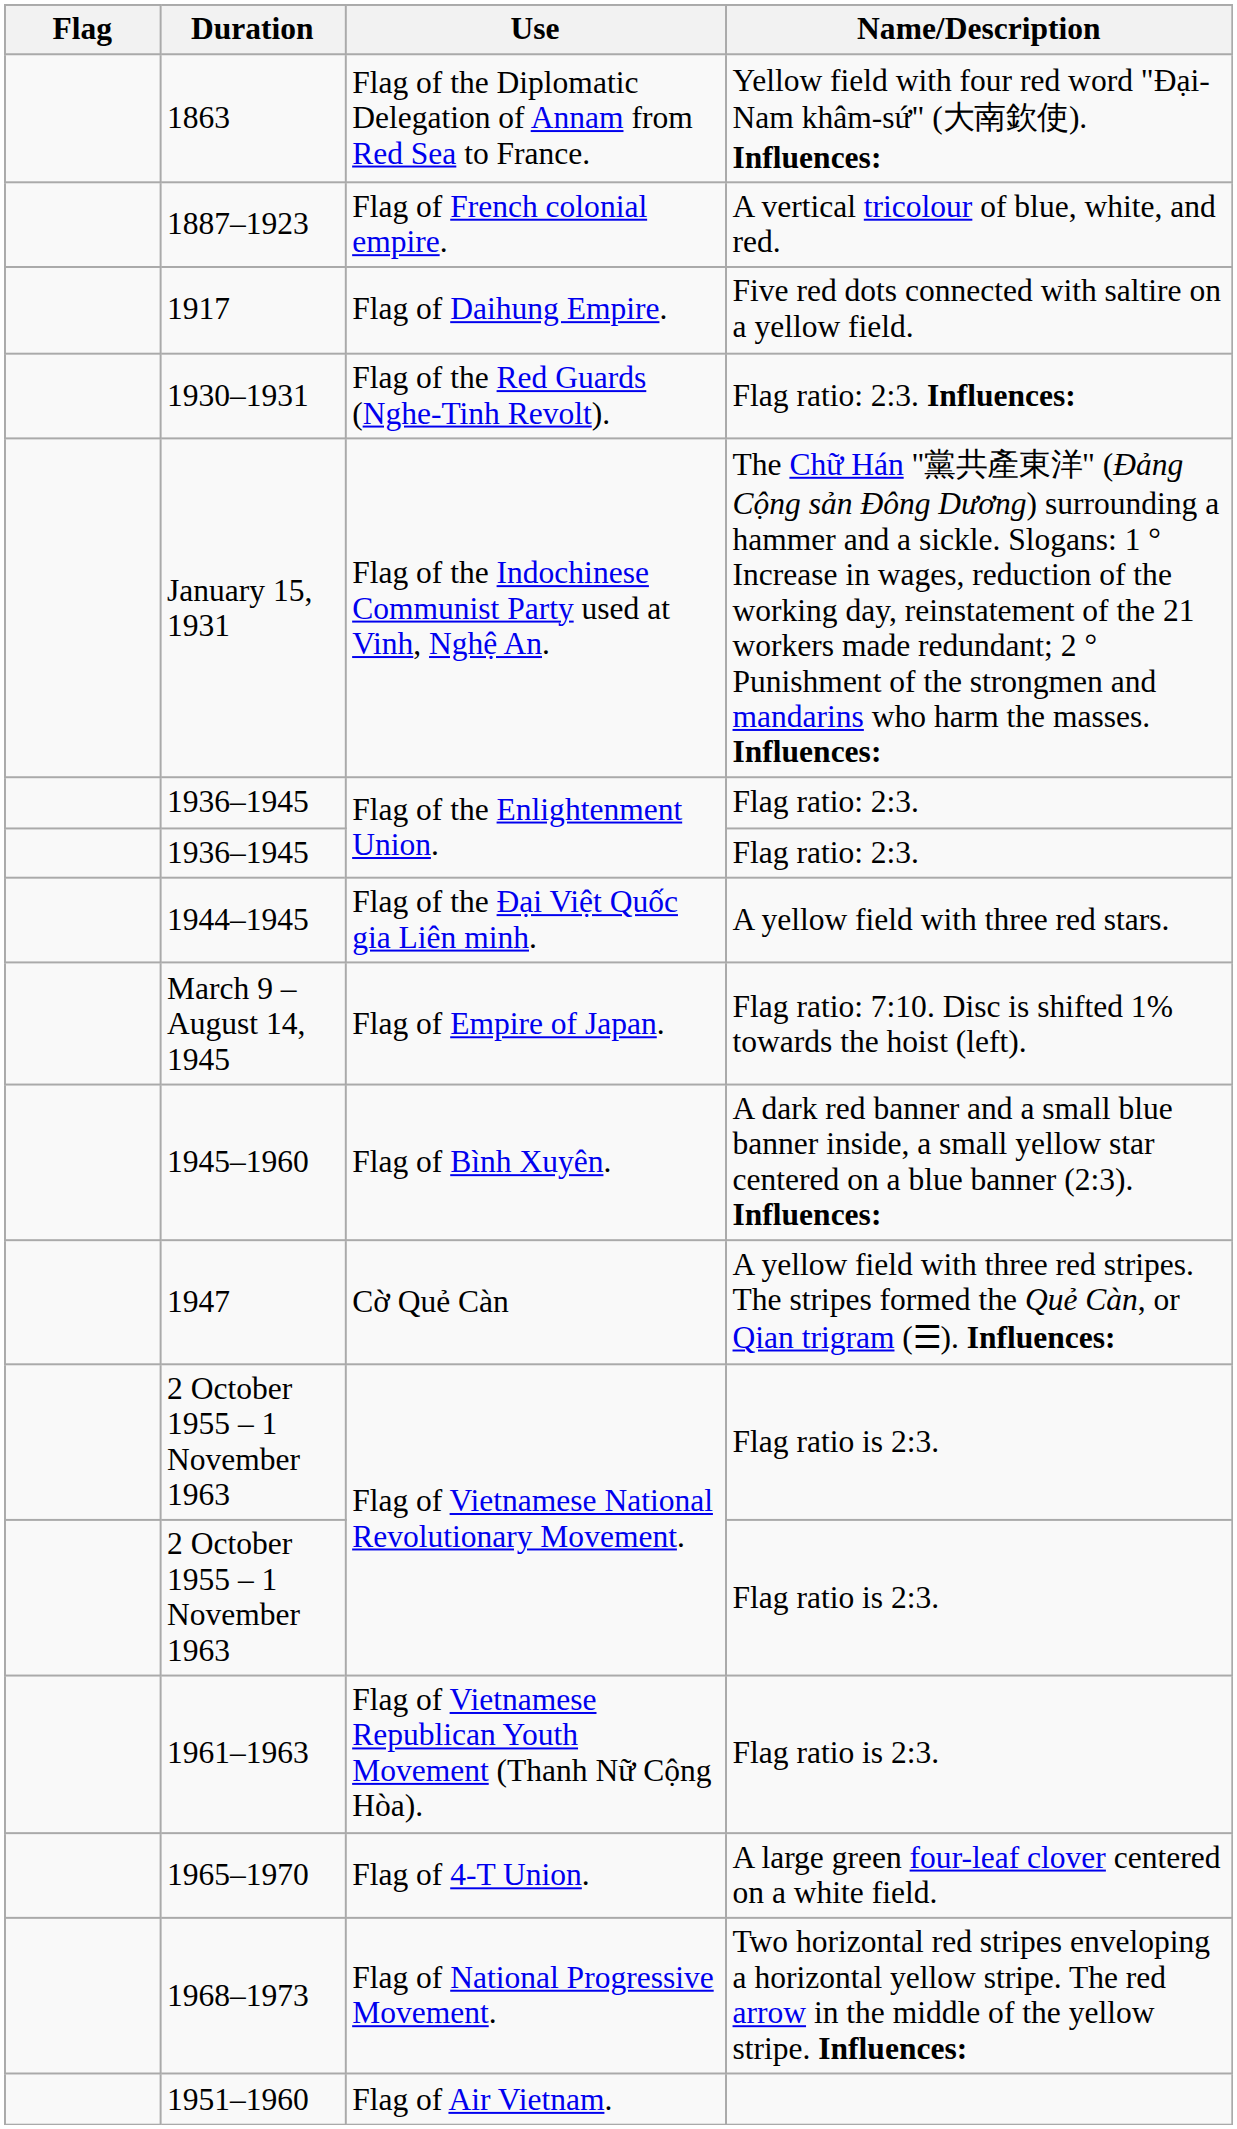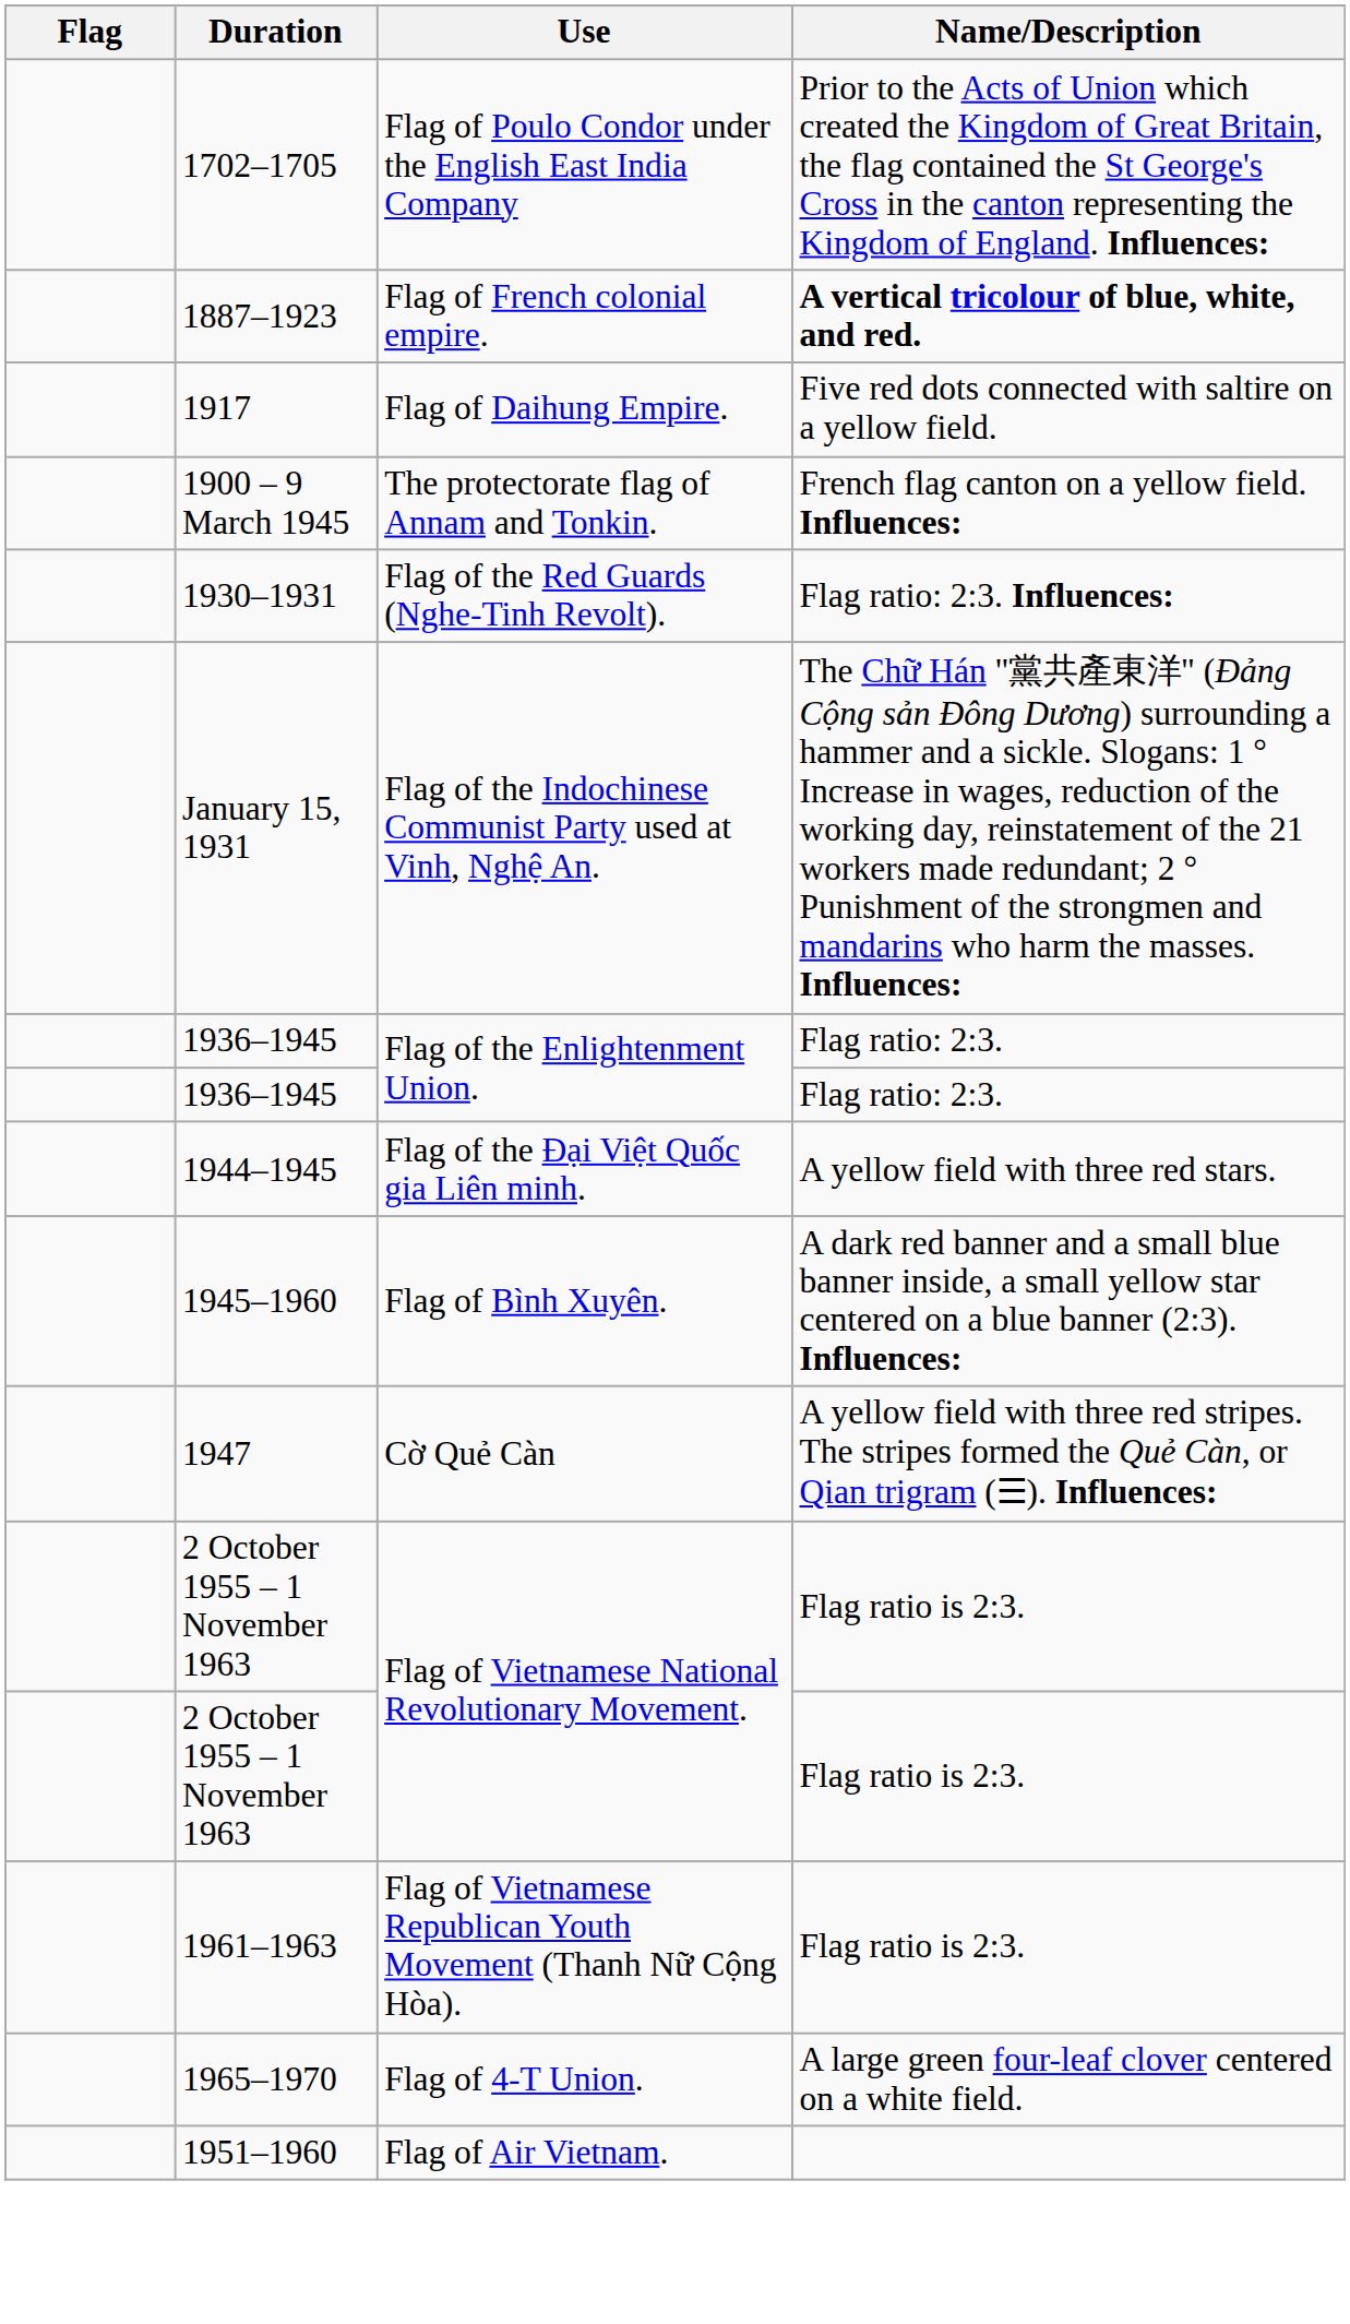 <table class="wikitable" style="width:100%">
 <tr>
 <th width="100px">Flag</th>
 <th width="100px">Duration</th>
 <th width="250px">Use</th>
 <th style="min-width:250px">Name/Description</th>
 </tr>
 <tr>
 <td></td>
-<td>1863</td>
-<td>Flag of the Diplomatic Delegation of <a href='#'>Annam</a> from <a href='#'>Red Sea</a> to France.</td>
-<td>Yellow field with four red word "Đại-Nam khâm-sứ" (大南欽使). <strong>Influences:</strong> </td>
+<td>1702–1705</td>
+<td>Flag of <a href='#'>Poulo Condor</a> under the <a href='#'>English East India Company</a></td>
+<td>Prior to the <a href='#'>Acts of Union</a> which created the <a href='#'>Kingdom of Great Britain</a>, the flag contained the <a href='#'>St George's Cross</a> in the <a href='#'>canton</a> representing the <a href='#'>Kingdom of England</a>. <strong>Influences:</strong> </td>
 </tr>
 <tr>
 <td></td>
 <td>1887–1923</td>
 <td>Flag of <a href='#'>French colonial empire</a>.</td>
-<td>A vertical <a href='#'>tricolour</a> of blue, white, and red.</td>
+<td><strong>A vertical <a href='#'>tricolour</a> of blue, white, and red.</strong></td>
 </tr>
 <tr>
 <td></td>
 <td>1917</td>
 <td>Flag of <a href='#'>Daihung Empire</a>.</td>
 <td>Five red dots connected with saltire on a yellow field. </td>
+</tr>
+<tr>
+<td></td>
+<td> 1900 – 9 March 1945</td>
+<td>The protectorate flag of <a href='#'>Annam</a> and <a href='#'>Tonkin</a>.</td>
+<td>French flag canton on a yellow field. <strong>Influences:</strong>  </td>
 </tr>
 <tr>
 <td></td>
 <td>1930–1931</td>
 <td>Flag of the <a href='#'>Red Guards</a> (<a href='#'>Nghe-Tinh Revolt</a>).</td>
 <td>Flag ratio: 2:3. <strong>Influences:</strong> </td>
 </tr>
 <tr>
 <td></td>
 <td>January 15, 1931</td>
 <td>Flag of the <a href='#'>Indochinese Communist Party</a> used at <a href='#'>Vinh</a>, <a href='#'>Nghệ An</a>.</td>
 <td>The <a href='#'>Chữ Hán</a> "黨共產東洋" (<em>Đảng Cộng sản Đông Dương</em>) surrounding a hammer and a sickle. Slogans: 1 ° Increase in wages, reduction of the working day, reinstatement of the 21 workers made redundant;  2 ° Punishment of the strongmen and <a href='#'>mandarins</a> who harm the masses. <strong>Influences:</strong> </td>
 </tr>
 <tr>
 <td></td>
 <td>1936–1945</td>
 <td rowspan="2">Flag of the <a href='#'>Enlightenment Union</a>.</td>
 <td>Flag ratio: 2:3.</td>
 </tr>
 <tr>
 <td></td>
 <td>1936–1945</td>
 <td>Flag ratio: 2:3.</td>
 </tr>
 <tr>
 <td></td>
 <td>1944–1945</td>
 <td>Flag of the <a href='#'>Đại Việt Quốc gia Liên minh</a>.</td>
 <td>A yellow field with three red stars.</td>
-</tr>
-<tr>
-<td></td>
-<td>March 9 – August 14, 1945</td>
-<td>Flag of <a href='#'>Empire of Japan</a>.</td>
-<td>Flag ratio: 7:10. Disc is shifted 1% towards the hoist (left).</td>
 </tr>
 <tr>
 <td></td>
 <td>1945–1960</td>
 <td>Flag of <a href='#'>Bình Xuyên</a>.</td>
 <td>A dark red banner and a small blue banner inside, a small yellow star centered on a blue banner (2:3). <strong>Influences:</strong> </td>
 </tr>
 <tr>
 <td></td>
 <td>1947</td>
 <td>Cờ Quẻ Càn</td>
 <td>A yellow field with three red stripes. The stripes formed the <em>Quẻ Càn</em>, or <a href='#'>Qian trigram</a> (☰). <strong>Influences:</strong> </td>
 </tr>
 <tr>
 <td></td>
 <td>2 October 1955 – 1 November 1963</td>
 <td rowspan="2">Flag of <a href='#'>Vietnamese National Revolutionary Movement</a>.</td>
 <td>Flag ratio is 2:3.</td>
 </tr>
 <tr>
 <td></td>
 <td>2 October 1955 – 1 November 1963</td>
 <td>Flag ratio is 2:3.</td>
 </tr>
 <tr>
 <td></td>
 <td>1961–1963</td>
 <td>Flag of <a href='#'>Vietnamese Republican Youth Movement</a> (Thanh Nữ Cộng Hòa).</td>
 <td>Flag ratio is 2:3.</td>
 </tr>
 <tr>
 <td></td>
 <td>1965–1970</td>
 <td>Flag of <a href='#'>4-T Union</a>.</td>
 <td>A large green <a href='#'>four-leaf clover</a> centered on a white field.</td>
 </tr>
 <tr>
 <td></td>
-<td>1968–1973</td>
-<td>Flag of <a href='#'>National Progressive Movement</a>.</td>
-<td>Two horizontal red stripes enveloping a horizontal yellow stripe. The red <a href='#'>arrow</a> in the middle of the yellow stripe. <strong>Influences:</strong> </td>
-</tr>
-<tr>
-<td></td>
 <td>1951–1960</td>
 <td>Flag of <a href='#'>Air Vietnam</a>.</td>
 <td></td>
 </tr>
 </table>
